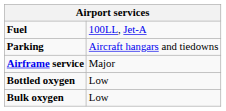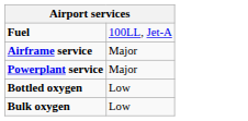 <table class="wikitable">
 <tr>
 <th colspan="2">Airport services</th>
 </tr>
 <tr>
 <td><strong>Fuel</strong></td>
 <td><a href='#'>100LL</a>, <a href='#'>Jet-A</a></td>
 </tr>
 <tr>
-<td><strong>Parking</strong></td>
-<td><a href='#'>Aircraft hangars</a> and tiedowns</td>
+<td><strong><a href='#'>Airframe</a> service</strong></td>
+<td>Major</td>
 </tr>
 <tr>
-<td><strong><a href='#'>Airframe</a> service</strong></td>
+<td><strong><a href='#'>Powerplant</a> service</strong></td>
 <td>Major</td>
 </tr>
 <tr>
 <td><strong>Bottled oxygen</strong></td>
 <td>Low</td>
 </tr>
 <tr>
 <td><strong>Bulk oxygen</strong></td>
 <td>Low</td>
 </tr>
 </table>
